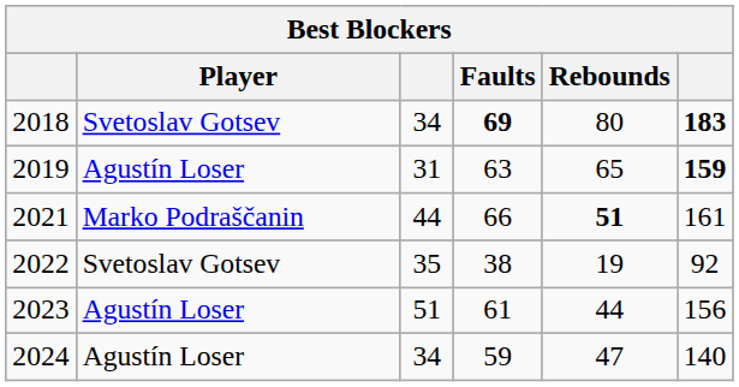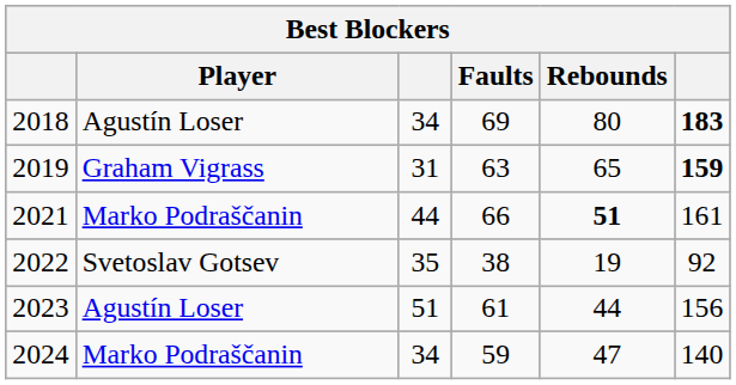 <table class="wikitable sortable" style=font-size:90%>
 <tr>
 <th colspan=7>Best Blockers</th>
 </tr>
 <tr>
 <th></th>
 <th width=158>Player</th>
 <th width=20></th>
 <th width=20>Faults</th>
 <th width=20>Rebounds</th>
 <th width=20></th>
 </tr>
 <tr>
 <td>2018</td>
-<td> <a href='#'>Svetoslav Gotsev</a></td>
+<td> Agustín Loser</td>
 <td align=center>34</td>
-<td align=center><strong>69</strong></td>
+<td align=center>69</td>
 <td align=center>80</td>
 <td align=center><strong>183</strong></td>
 </tr>
 <tr>
 <td>2019</td>
-<td> <a href='#'>Agustín Loser</a></td>
+<td> <a href='#'>Graham Vigrass</a></td>
 <td align=center>31</td>
 <td align=center>63</td>
 <td align=center>65</td>
 <td align=center><strong>159</strong></td>
 </tr>
 <tr>
 <td>2021</td>
 <td> <a href='#'>Marko Podraščanin</a></td>
 <td align=center>44</td>
 <td align=center>66</td>
 <td align=center><strong>51</strong></td>
 <td align=center>161</td>
 </tr>
 <tr>
 <td>2022</td>
 <td> Svetoslav Gotsev</td>
 <td align=center>35</td>
 <td align=center>38</td>
 <td align=center>19</td>
 <td align=center>92</td>
 </tr>
 <tr>
 <td>2023</td>
 <td> <a href='#'>Agustín Loser</a></td>
 <td align=center>51</td>
 <td align=center>61</td>
 <td align=center>44</td>
 <td align=center>156</td>
 </tr>
 <tr>
 <td>2024</td>
-<td> Agustín Loser</td>
+<td> <a href='#'>Marko Podraščanin</a></td>
 <td align=center>34</td>
 <td align=center>59</td>
 <td align=center>47</td>
 <td align=center>140</td>
 </tr>
 </table>
